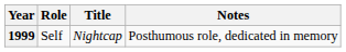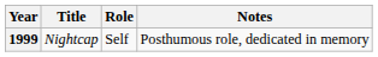 <table class="wikitable plainrowheaders sortable">
 <tr>
 <th scope="col">Year</th>
+<th scope="col">Title</th>
 <th scope="col">Role</th>
-<th scope="col">Title</th>
 <th scope="col" class="unsortable">Notes</th>
 </tr>
 <tr>
 <th scope="row">1999</th>
+<td><em>Nightcap</em></td>
 <td>Self</td>
-<td><em>Nightcap</em></td>
 <td>Posthumous role, dedicated in memory</td>
 </tr>
 </table>
